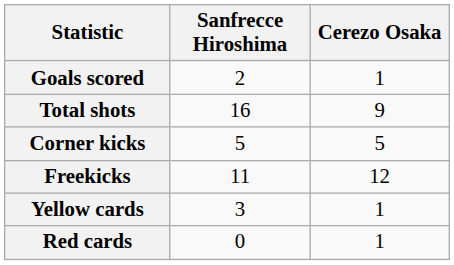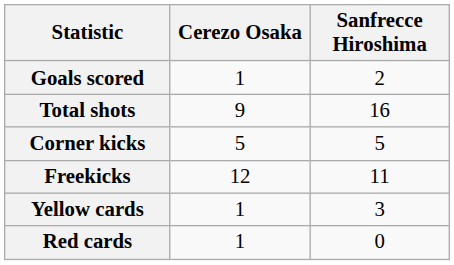 <table class="wikitable plainrowheaders" style="text-align: center">
 <tr>
 <th scope=col width=120>Statistic</th>
+<th scope=col width=100>Cerezo Osaka</th>
 <th scope=col width=100>Sanfrecce Hiroshima</th>
-<th scope=col width=100>Cerezo Osaka</th>
 </tr>
 <tr>
 <th scope=row>Goals scored</th>
+<td>1</td>
 <td>2</td>
-<td>1</td>
 </tr>
 <tr>
 <th scope=row>Total shots</th>
+<td>9</td>
 <td>16</td>
-<td>9</td>
 </tr>
 <tr>
 <th scope=row>Corner kicks</th>
 <td>5</td>
 <td>5</td>
 </tr>
 <tr>
 <th scope=row>Freekicks</th>
+<td>12</td>
 <td>11</td>
-<td>12</td>
 </tr>
 <tr>
 <th scope=row>Yellow cards</th>
+<td>1</td>
 <td>3</td>
-<td>1</td>
 </tr>
 <tr>
 <th scope=row>Red cards</th>
+<td>1</td>
 <td>0</td>
-<td>1</td>
 </tr>
 </table>
